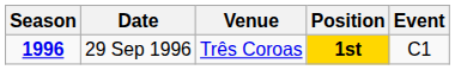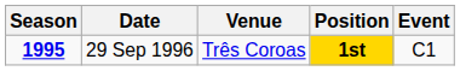 <table class="wikitable" style="text-align:center; font-size:95%;">
 <tr>
 <th>Season</th>
 <th>Date</th>
 <th>Venue</th>
 <th>Position</th>
 <th>Event</th>
 </tr>
 <tr>
-<td><strong><a href='#'>1996</a></strong></td>
+<td><strong><a href='#'>1995</a></strong></td>
 <td align=right>29 Sep 1996</td>
 <td align=left><a href='#'>Três Coroas</a></td>
 <td bgcolor=gold><strong>1st</strong></td>
 <td>C1</td>
 </tr>
 </table>
